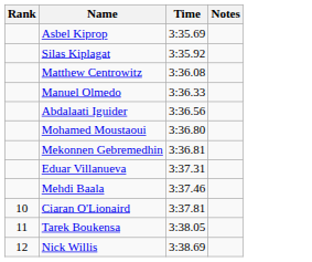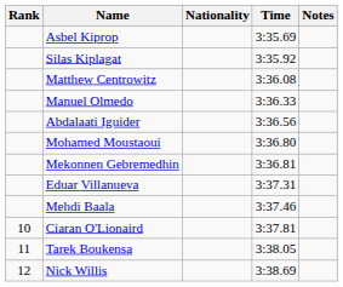 <table class="wikitable sortable" style="text-align:center">
 <tr>
 <th>Rank</th>
 <th>Name</th>
+<th>Nationality</th>
 <th>Time</th>
 <th>Notes</th>
 </tr>
 <tr>
 <td></td>
 <td align=left><a href='#'>Asbel Kiprop</a></td>
+<td align=left></td>
 <td>3:35.69</td>
 <td></td>
 </tr>
 <tr>
 <td></td>
 <td align=left><a href='#'>Silas Kiplagat</a></td>
+<td align=left></td>
 <td>3:35.92</td>
 <td></td>
 </tr>
 <tr>
 <td></td>
 <td align=left><a href='#'>Matthew Centrowitz</a></td>
+<td align=left></td>
 <td>3:36.08</td>
 <td></td>
 </tr>
 <tr>
 <td></td>
 <td align=left><a href='#'>Manuel Olmedo</a></td>
+<td align=left></td>
 <td>3:36.33</td>
 <td></td>
 </tr>
 <tr>
 <td></td>
 <td align=left><a href='#'>Abdalaati Iguider</a></td>
+<td align=left></td>
 <td>3:36.56</td>
 <td></td>
 </tr>
 <tr>
 <td></td>
 <td align=left><a href='#'>Mohamed Moustaoui</a></td>
+<td align=left></td>
 <td>3:36.80</td>
 <td></td>
 </tr>
 <tr>
 <td></td>
 <td align=left><a href='#'>Mekonnen Gebremedhin</a></td>
+<td align=left></td>
 <td>3:36.81</td>
 <td></td>
 </tr>
 <tr>
 <td></td>
 <td align=left><a href='#'>Eduar Villanueva</a></td>
+<td align=left></td>
 <td>3:37.31</td>
 <td></td>
 </tr>
 <tr>
 <td></td>
 <td align=left><a href='#'>Mehdi Baala</a></td>
+<td align=left></td>
 <td>3:37.46</td>
 <td></td>
 </tr>
 <tr>
 <td>10</td>
 <td align=left><a href='#'>Ciaran O'Lionaird</a></td>
+<td align=left></td>
 <td>3:37.81</td>
 <td></td>
 </tr>
 <tr>
 <td>11</td>
 <td align=left><a href='#'>Tarek Boukensa</a></td>
+<td align=left></td>
 <td>3:38.05</td>
 <td></td>
 </tr>
 <tr>
 <td>12</td>
 <td align=left><a href='#'>Nick Willis</a></td>
+<td align=left></td>
 <td>3:38.69</td>
 <td></td>
 </tr>
 </table>
